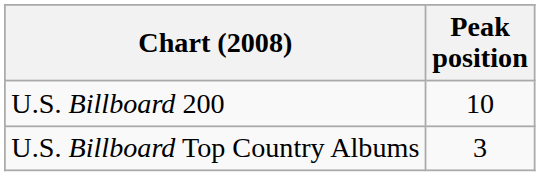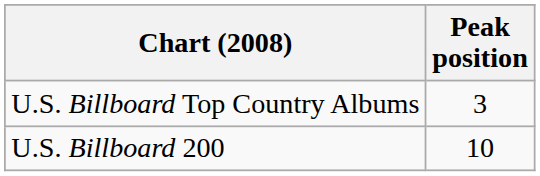 <table class="wikitable">
 <tr>
 <th>Chart (2008)</th>
 <th>Peak<br>position</th>
 </tr>
 <tr>
+<td>U.S. <em>Billboard</em> Top Country Albums</td>
+<td align="center">3</td>
+</tr>
+<tr>
 <td>U.S. <em>Billboard</em> 200</td>
 <td align="center">10</td>
 </tr>
-<tr>
-<td>U.S. <em>Billboard</em> Top Country Albums</td>
-<td align="center">3</td>
-</tr>
 </table>
